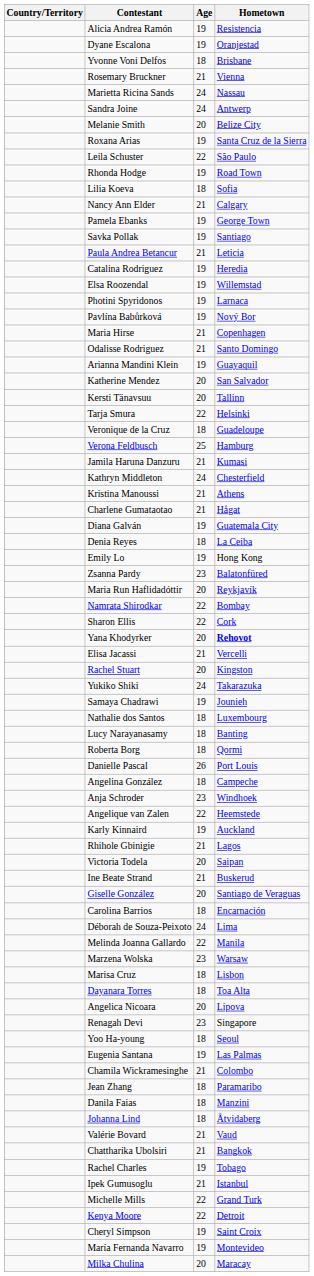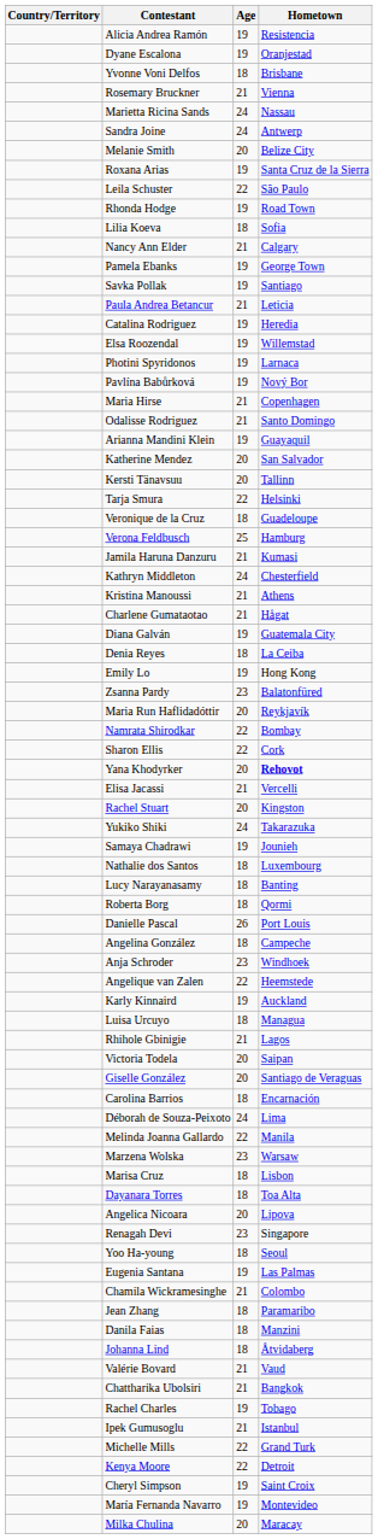 <table class="wikitable sortable" style="font-size:95%;">
 <tr>
 <th>Country/Territory</th>
 <th>Contestant</th>
 <th>Age</th>
 <th>Hometown</th>
 </tr>
 <tr>
 <td></td>
 <td>Alicia Andrea Ramón</td>
 <td>19</td>
 <td><a href='#'>Resistencia</a></td>
 </tr>
 <tr>
 <td></td>
 <td>Dyane Escalona</td>
 <td>19</td>
 <td><a href='#'>Oranjestad</a></td>
 </tr>
 <tr>
 <td></td>
 <td>Yvonne Voni Delfos</td>
 <td>18</td>
 <td><a href='#'>Brisbane</a></td>
 </tr>
 <tr>
 <td></td>
 <td>Rosemary Bruckner</td>
 <td>21</td>
 <td><a href='#'>Vienna</a></td>
 </tr>
 <tr>
 <td></td>
 <td>Marietta Ricina Sands</td>
 <td>24</td>
 <td><a href='#'>Nassau</a></td>
 </tr>
 <tr>
 <td></td>
 <td>Sandra Joine</td>
 <td>24</td>
 <td><a href='#'>Antwerp</a></td>
 </tr>
 <tr>
 <td></td>
 <td>Melanie Smith</td>
 <td>20</td>
 <td><a href='#'>Belize City</a></td>
 </tr>
 <tr>
 <td></td>
 <td>Roxana Arias</td>
 <td>19</td>
 <td><a href='#'>Santa Cruz de la Sierra</a></td>
 </tr>
 <tr>
 <td></td>
 <td>Leila Schuster</td>
 <td>22</td>
 <td><a href='#'>São Paulo</a></td>
 </tr>
 <tr>
 <td></td>
 <td>Rhonda Hodge</td>
 <td>19</td>
 <td><a href='#'>Road Town</a></td>
 </tr>
 <tr>
 <td></td>
 <td>Lilia Koeva</td>
 <td>18</td>
 <td><a href='#'>Sofia</a></td>
 </tr>
 <tr>
 <td></td>
 <td>Nancy Ann Elder</td>
 <td>21</td>
 <td><a href='#'>Calgary</a></td>
 </tr>
 <tr>
 <td></td>
 <td>Pamela Ebanks</td>
 <td>19</td>
 <td><a href='#'>George Town</a></td>
 </tr>
 <tr>
 <td></td>
 <td>Savka Pollak</td>
 <td>19</td>
 <td><a href='#'>Santiago</a></td>
 </tr>
 <tr>
 <td></td>
 <td><a href='#'>Paula Andrea Betancur</a></td>
 <td>21</td>
 <td><a href='#'>Leticia</a></td>
 </tr>
 <tr>
 <td></td>
 <td>Catalina Rodriguez</td>
 <td>19</td>
 <td><a href='#'>Heredia</a></td>
 </tr>
 <tr>
 <td></td>
 <td>Elsa Roozendal</td>
 <td>19</td>
 <td><a href='#'>Willemstad</a></td>
 </tr>
 <tr>
 <td></td>
 <td>Photini Spyridonos</td>
 <td>19</td>
 <td><a href='#'>Larnaca</a></td>
 </tr>
 <tr>
 <td></td>
 <td>Pavlína Babůrková</td>
 <td>19</td>
 <td><a href='#'>Nový Bor</a></td>
 </tr>
 <tr>
 <td></td>
 <td>Maria Hirse</td>
 <td>21</td>
 <td><a href='#'>Copenhagen</a></td>
 </tr>
 <tr>
 <td></td>
 <td>Odalisse Rodriguez</td>
 <td>21</td>
 <td><a href='#'>Santo Domingo</a></td>
 </tr>
 <tr>
 <td></td>
 <td>Arianna Mandini Klein</td>
 <td>19</td>
 <td><a href='#'>Guayaquil</a></td>
 </tr>
 <tr>
 <td></td>
 <td>Katherine Mendez</td>
 <td>20</td>
 <td><a href='#'>San Salvador</a></td>
 </tr>
 <tr>
 <td></td>
 <td>Kersti Tänavsuu</td>
 <td>20</td>
 <td><a href='#'>Tallinn</a></td>
 </tr>
 <tr>
 <td></td>
 <td>Tarja Smura</td>
 <td>22</td>
 <td><a href='#'>Helsinki</a></td>
 </tr>
 <tr>
 <td></td>
 <td>Veronique de la Cruz</td>
 <td>18</td>
 <td><a href='#'>Guadeloupe</a></td>
 </tr>
 <tr>
 <td></td>
 <td><a href='#'>Verona Feldbusch</a></td>
 <td>25</td>
 <td><a href='#'>Hamburg</a></td>
 </tr>
 <tr>
 <td></td>
 <td>Jamila Haruna Danzuru</td>
 <td>21</td>
 <td><a href='#'>Kumasi</a></td>
 </tr>
 <tr>
 <td></td>
 <td>Kathryn Middleton</td>
 <td>24</td>
 <td><a href='#'>Chesterfield</a></td>
 </tr>
 <tr>
 <td></td>
 <td>Kristina Manoussi</td>
 <td>21</td>
 <td><a href='#'>Athens</a></td>
 </tr>
 <tr>
 <td></td>
 <td>Charlene Gumataotao</td>
 <td>21</td>
 <td><a href='#'>Hågat</a></td>
 </tr>
 <tr>
 <td></td>
 <td>Diana Galván</td>
 <td>19</td>
 <td><a href='#'>Guatemala City</a></td>
 </tr>
 <tr>
 <td></td>
 <td>Denia Reyes</td>
 <td>18</td>
 <td><a href='#'>La Ceiba</a></td>
 </tr>
 <tr>
 <td></td>
 <td>Emily Lo</td>
 <td>19</td>
 <td>Hong Kong</td>
 </tr>
 <tr>
 <td></td>
 <td>Zsanna Pardy</td>
 <td>23</td>
 <td><a href='#'>Balatonfüred</a></td>
 </tr>
 <tr>
 <td></td>
 <td>Maria Run Haflidadóttir</td>
 <td>20</td>
 <td><a href='#'>Reykjavík</a></td>
 </tr>
 <tr>
 <td></td>
 <td><a href='#'>Namrata Shirodkar</a></td>
 <td>22</td>
 <td><a href='#'>Bombay</a></td>
 </tr>
 <tr>
 <td></td>
 <td>Sharon Ellis</td>
 <td>22</td>
 <td><a href='#'>Cork</a></td>
 </tr>
 <tr>
 <td></td>
 <td>Yana Khodyrker</td>
 <td>20</td>
 <td><strong><a href='#'>Rehovot</a></strong></td>
 </tr>
 <tr>
 <td></td>
 <td>Elisa Jacassi</td>
 <td>21</td>
 <td><a href='#'>Vercelli</a></td>
 </tr>
 <tr>
 <td></td>
 <td><a href='#'>Rachel Stuart</a></td>
 <td>20</td>
 <td><a href='#'>Kingston</a></td>
 </tr>
 <tr>
 <td></td>
 <td>Yukiko Shiki</td>
 <td>24</td>
 <td><a href='#'>Takarazuka</a></td>
 </tr>
 <tr>
 <td></td>
 <td>Samaya Chadrawi</td>
 <td>19</td>
 <td><a href='#'>Jounieh</a></td>
 </tr>
 <tr>
 <td></td>
 <td>Nathalie dos Santos</td>
 <td>18</td>
 <td><a href='#'>Luxembourg</a></td>
 </tr>
 <tr>
 <td></td>
 <td>Lucy Narayanasamy</td>
 <td>18</td>
 <td><a href='#'>Banting</a></td>
 </tr>
 <tr>
 <td></td>
 <td>Roberta Borg</td>
 <td>18</td>
 <td><a href='#'>Qormi</a></td>
 </tr>
 <tr>
 <td></td>
 <td>Danielle Pascal</td>
 <td>26</td>
 <td><a href='#'>Port Louis</a></td>
 </tr>
 <tr>
 <td></td>
 <td>Angelina González</td>
 <td>18</td>
 <td><a href='#'>Campeche</a></td>
 </tr>
 <tr>
 <td></td>
 <td>Anja Schroder</td>
 <td>23</td>
 <td><a href='#'>Windhoek</a></td>
 </tr>
 <tr>
 <td></td>
 <td>Angelique van Zalen</td>
 <td>22</td>
 <td><a href='#'>Heemstede</a></td>
 </tr>
 <tr>
 <td></td>
 <td>Karly Kinnaird</td>
 <td>19</td>
 <td><a href='#'>Auckland</a></td>
 </tr>
 <tr>
 <td></td>
+<td>Luisa Urcuyo</td>
+<td>18</td>
+<td><a href='#'>Managua</a></td>
+</tr>
+<tr>
+<td></td>
 <td>Rhihole Gbinigie</td>
 <td>21</td>
 <td><a href='#'>Lagos</a></td>
 </tr>
 <tr>
 <td></td>
 <td>Victoria Todela</td>
 <td>20</td>
 <td><a href='#'>Saipan</a></td>
-</tr>
-<tr>
-<td></td>
-<td>Ine Beate Strand</td>
-<td>21</td>
-<td><a href='#'>Buskerud</a></td>
 </tr>
 <tr>
 <td></td>
 <td><a href='#'>Giselle González</a></td>
 <td>20</td>
 <td><a href='#'>Santiago de Veraguas</a></td>
 </tr>
 <tr>
 <td></td>
 <td>Carolina Barrios</td>
 <td>18</td>
 <td><a href='#'>Encarnación</a></td>
 </tr>
 <tr>
 <td></td>
 <td>Déborah de Souza-Peixoto</td>
 <td>24</td>
 <td><a href='#'>Lima</a></td>
 </tr>
 <tr>
 <td></td>
 <td>Melinda Joanna Gallardo</td>
 <td>22</td>
 <td><a href='#'>Manila</a></td>
 </tr>
 <tr>
 <td></td>
 <td>Marzena Wolska</td>
 <td>23</td>
 <td><a href='#'>Warsaw</a></td>
 </tr>
 <tr>
 <td></td>
 <td>Marisa Cruz</td>
 <td>18</td>
 <td><a href='#'>Lisbon</a></td>
 </tr>
 <tr>
 <td></td>
 <td><a href='#'>Dayanara Torres</a></td>
 <td>18</td>
 <td><a href='#'>Toa Alta</a></td>
 </tr>
 <tr>
 <td></td>
 <td>Angelica Nicoara</td>
 <td>20</td>
 <td><a href='#'>Lipova</a></td>
 </tr>
 <tr>
 <td></td>
 <td>Renagah Devi</td>
 <td>23</td>
 <td>Singapore</td>
 </tr>
 <tr>
 <td></td>
 <td>Yoo Ha-young</td>
 <td>18</td>
 <td><a href='#'>Seoul</a></td>
 </tr>
 <tr>
 <td></td>
 <td>Eugenia Santana</td>
 <td>19</td>
 <td><a href='#'>Las Palmas</a></td>
 </tr>
 <tr>
 <td></td>
 <td>Chamila Wickramesinghe</td>
 <td>21</td>
 <td><a href='#'>Colombo</a></td>
 </tr>
 <tr>
 <td></td>
 <td>Jean Zhang</td>
 <td>18</td>
 <td><a href='#'>Paramaribo</a></td>
 </tr>
 <tr>
 <td></td>
 <td>Danila Faias</td>
 <td>18</td>
 <td><a href='#'>Manzini</a></td>
 </tr>
 <tr>
 <td></td>
 <td><a href='#'>Johanna Lind</a></td>
 <td>18</td>
 <td><a href='#'>Åtvidaberg</a></td>
 </tr>
 <tr>
 <td></td>
 <td>Valérie Bovard</td>
 <td>21</td>
 <td><a href='#'>Vaud</a></td>
 </tr>
 <tr>
 <td></td>
 <td>Chattharika Ubolsiri</td>
 <td>21</td>
 <td><a href='#'>Bangkok</a></td>
 </tr>
 <tr>
 <td></td>
 <td>Rachel Charles</td>
 <td>19</td>
 <td><a href='#'>Tobago</a></td>
 </tr>
 <tr>
 <td></td>
 <td>Ipek Gumusoglu</td>
 <td>21</td>
 <td><a href='#'>Istanbul</a></td>
 </tr>
 <tr>
 <td></td>
 <td>Michelle Mills</td>
 <td>22</td>
 <td><a href='#'>Grand Turk</a></td>
 </tr>
 <tr>
 <td></td>
 <td><a href='#'>Kenya Moore</a></td>
 <td>22</td>
 <td><a href='#'>Detroit</a></td>
 </tr>
 <tr>
 <td></td>
 <td>Cheryl Simpson</td>
 <td>19</td>
 <td><a href='#'>Saint Croix</a></td>
 </tr>
 <tr>
 <td></td>
 <td>María Fernanda Navarro</td>
 <td>19</td>
 <td><a href='#'>Montevideo</a></td>
 </tr>
 <tr>
 <td></td>
 <td><a href='#'>Milka Chulina</a></td>
 <td>20</td>
 <td><a href='#'>Maracay</a></td>
 </tr>
 </table>
